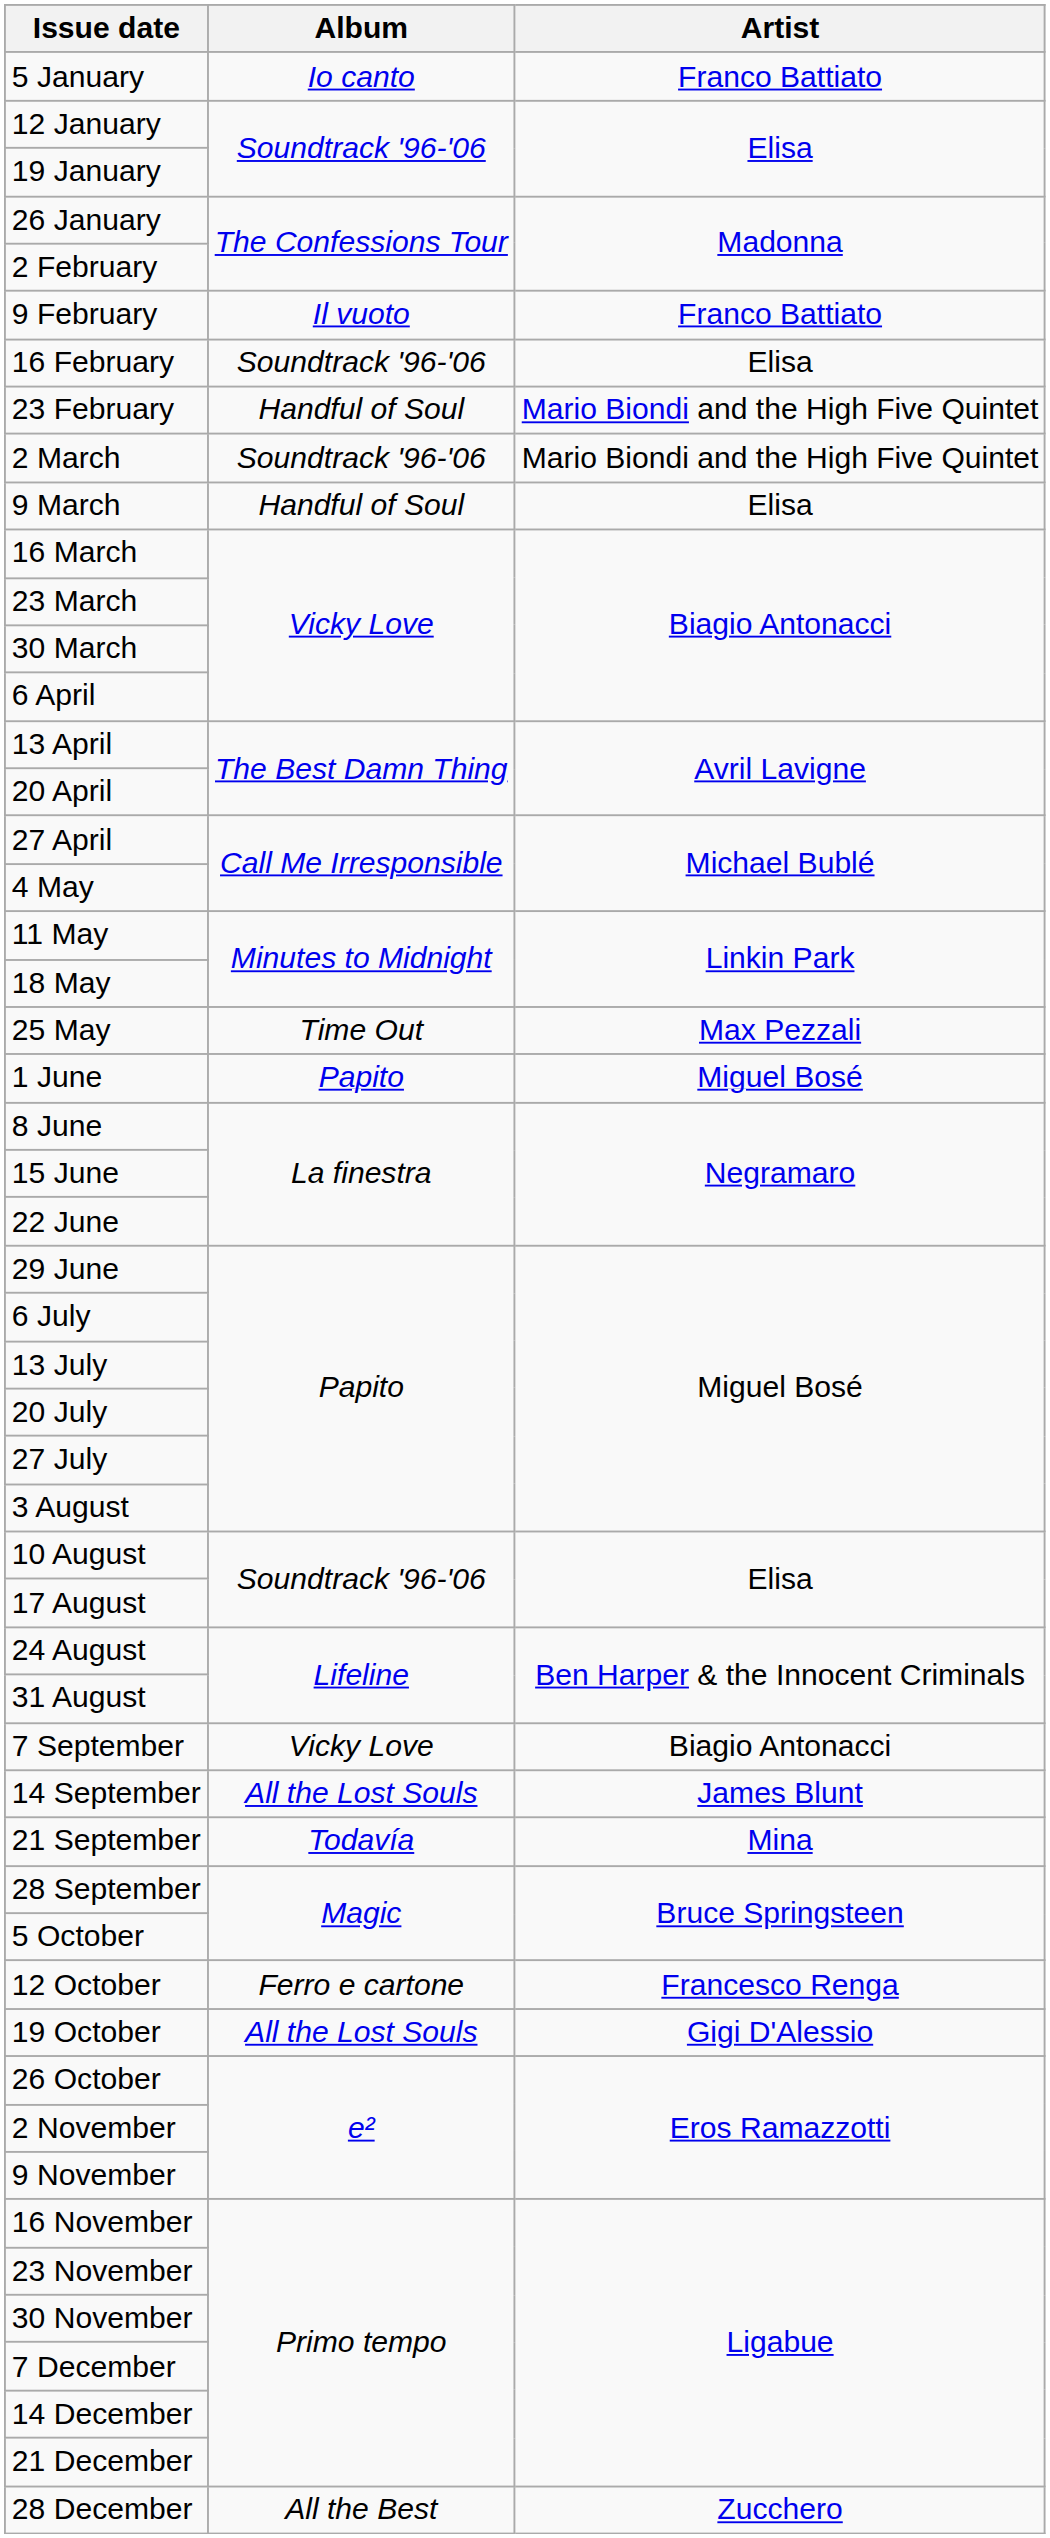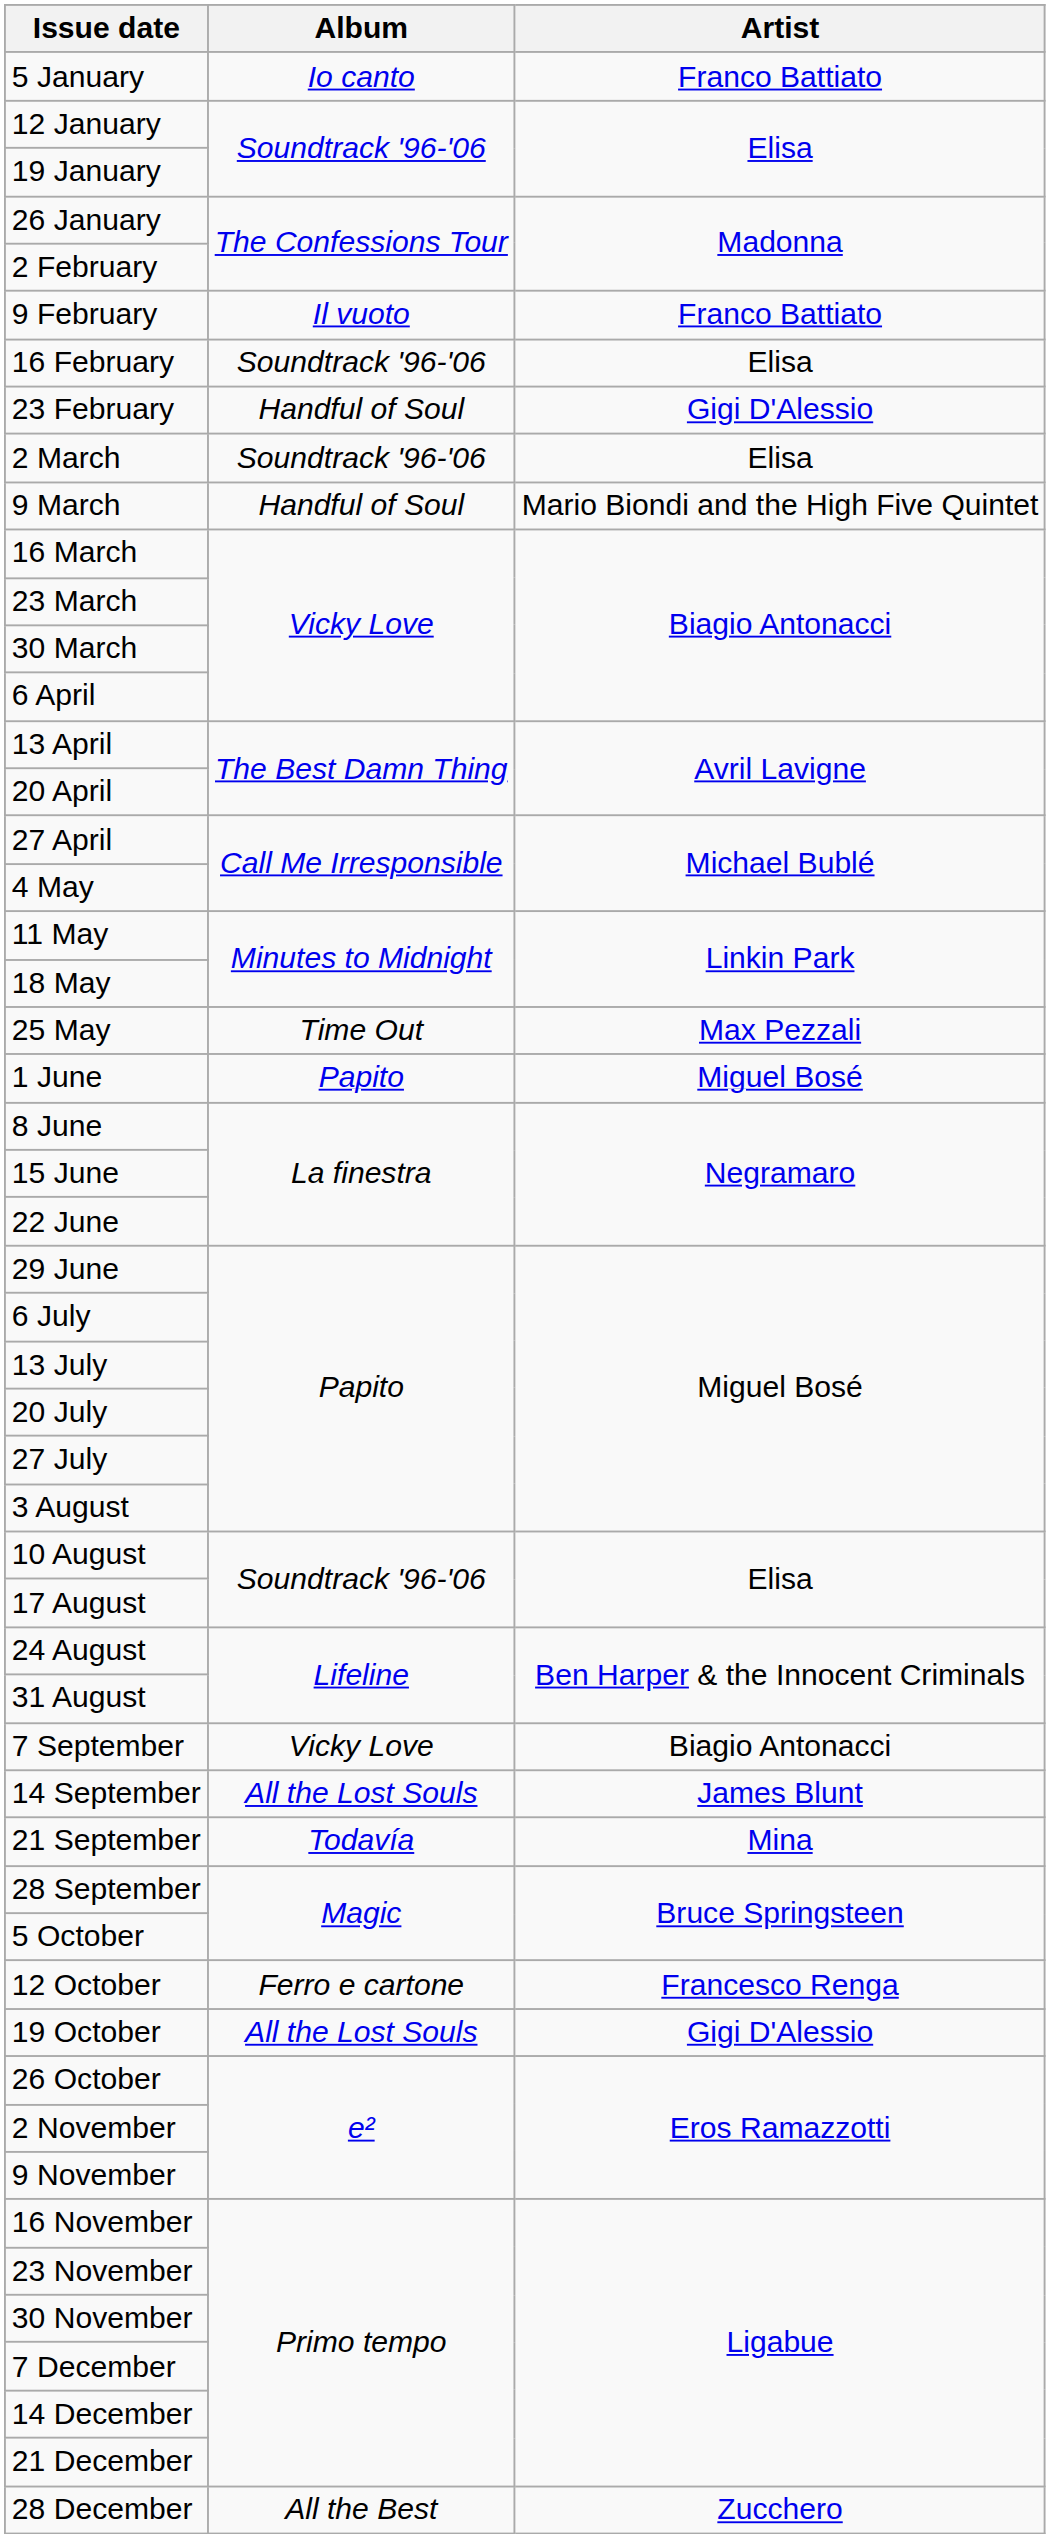 <table class="wikitable">
 <tr>
 <th align="center">Issue date</th>
 <th align="center">Album</th>
 <th align="center">Artist</th>
 </tr>
 <tr>
 <td align="left">5 January</td>
 <td align="center"><em><a href='#'>Io canto</a></em></td>
 <td align="center"><a href='#'>Franco Battiato</a></td>
 </tr>
 <tr>
 <td align="left">12 January</td>
 <td align="center" rowspan="2"><em><a href='#'>Soundtrack '96-'06</a></em></td>
 <td align="center" rowspan="2"><a href='#'>Elisa</a></td>
 </tr>
 <tr>
 <td align="left">19 January</td>
 </tr>
 <tr>
 <td align="left">26 January</td>
 <td align="center" rowspan="2"><em><a href='#'>The Confessions Tour</a></em></td>
 <td align="center" rowspan="2"><a href='#'>Madonna</a></td>
 </tr>
 <tr>
 <td align="left">2 February</td>
 </tr>
 <tr>
 <td align="left">9 February</td>
 <td align="center"><em><a href='#'>Il vuoto</a></em></td>
 <td align="center"><a href='#'>Franco Battiato</a></td>
 </tr>
 <tr>
 <td align="left">16 February</td>
 <td align="center"><em>Soundtrack '96-'06</em></td>
 <td align="center">Elisa</td>
 </tr>
 <tr>
 <td align="left">23 February</td>
 <td align="center"><em>Handful of Soul</em></td>
-<td align="center"><a href='#'>Mario Biondi</a> and the High Five Quintet</td>
+<td align="center"><a href='#'>Gigi D'Alessio</a></td>
 </tr>
 <tr>
 <td align="left">2 March</td>
 <td align="center"><em>Soundtrack '96-'06</em></td>
-<td align="center">Mario Biondi and the High Five Quintet</td>
+<td align="center">Elisa</td>
 </tr>
 <tr>
 <td align="left">9 March</td>
 <td align="center"><em>Handful of Soul</em></td>
-<td align="center">Elisa</td>
+<td align="center">Mario Biondi and the High Five Quintet</td>
 </tr>
 <tr>
 <td align="left">16 March</td>
 <td align="center" rowspan="4"><em><a href='#'>Vicky Love</a></em></td>
 <td align="center" rowspan="4"><a href='#'>Biagio Antonacci</a></td>
 </tr>
 <tr>
 <td align="left">23 March</td>
 </tr>
 <tr>
 <td align="left">30 March</td>
 </tr>
 <tr>
 <td align="left">6 April</td>
 </tr>
 <tr>
 <td align="left">13 April</td>
 <td align="center" rowspan="2"><em><a href='#'>The Best Damn Thing</a></em></td>
 <td align="center" rowspan="2"><a href='#'>Avril Lavigne</a></td>
 </tr>
 <tr>
 <td align="left">20 April</td>
 </tr>
 <tr>
 <td align="left">27 April</td>
 <td align="center" rowspan="2"><em><a href='#'>Call Me Irresponsible</a></em></td>
 <td align="center" rowspan="2"><a href='#'>Michael Bublé</a></td>
 </tr>
 <tr>
 <td align="left">4 May</td>
 </tr>
 <tr>
 <td align="left">11 May</td>
 <td align="center" rowspan="2"><em><a href='#'>Minutes to Midnight</a></em></td>
 <td align="center" rowspan="2"><a href='#'>Linkin Park</a></td>
 </tr>
 <tr>
 <td align="left">18 May</td>
 </tr>
 <tr>
 <td align="left">25 May</td>
 <td align="center"><em>Time Out</em></td>
 <td align="center"><a href='#'>Max Pezzali</a></td>
 </tr>
 <tr>
 <td align="left">1 June</td>
 <td align="center"><em><a href='#'>Papito</a></em></td>
 <td align="center"><a href='#'>Miguel Bosé</a></td>
 </tr>
 <tr>
 <td align="left">8 June</td>
 <td align="center" rowspan="3"><em>La finestra</em></td>
 <td align="center" rowspan="3"><a href='#'>Negramaro</a></td>
 </tr>
 <tr>
 <td align="left">15 June</td>
 </tr>
 <tr>
 <td align="left">22 June</td>
 </tr>
 <tr>
 <td align="left">29 June</td>
 <td align="center" rowspan="6"><em>Papito</em></td>
 <td align="center" rowspan="6">Miguel Bosé</td>
 </tr>
 <tr>
 <td align="left">6 July</td>
 </tr>
 <tr>
 <td align="left">13 July</td>
 </tr>
 <tr>
 <td align="left">20 July</td>
 </tr>
 <tr>
 <td align="left">27 July</td>
 </tr>
 <tr>
 <td align="left">3 August</td>
 </tr>
 <tr>
 <td align="left">10 August</td>
 <td align="center" rowspan="2"><em>Soundtrack '96-'06</em></td>
 <td align="center" rowspan="2">Elisa</td>
 </tr>
 <tr>
 <td align="left">17 August</td>
 </tr>
 <tr>
 <td align="left">24 August</td>
 <td align="center" rowspan="2"><em><a href='#'>Lifeline</a></em></td>
 <td align="center" rowspan="2"><a href='#'>Ben Harper</a> & the Innocent Criminals</td>
 </tr>
 <tr>
 <td align="left">31 August</td>
 </tr>
 <tr>
 <td align="left">7 September</td>
 <td align="center"><em>Vicky Love</em></td>
 <td align="center">Biagio Antonacci</td>
 </tr>
 <tr>
 <td align="left">14 September</td>
 <td align="center"><em><a href='#'>All the Lost Souls</a></em></td>
 <td align="center"><a href='#'>James Blunt</a></td>
 </tr>
 <tr>
 <td align="left">21 September</td>
 <td align="center"><em><a href='#'>Todavía</a></em></td>
 <td align="center"><a href='#'>Mina</a></td>
 </tr>
 <tr>
 <td align="left">28 September</td>
 <td align="center" rowspan="2"><em><a href='#'>Magic</a></em></td>
 <td align="center" rowspan="2"><a href='#'>Bruce Springsteen</a></td>
 </tr>
 <tr>
 <td align="left">5 October</td>
 </tr>
 <tr>
 <td align="left">12 October</td>
 <td align="center"><em>Ferro e cartone</em></td>
 <td align="center"><a href='#'>Francesco Renga</a></td>
 </tr>
 <tr>
 <td align="left">19 October</td>
 <td align="center"><em><a href='#'>All the Lost Souls</a></em></td>
 <td align="center"><a href='#'>Gigi D'Alessio</a></td>
 </tr>
 <tr>
 <td align="left">26 October</td>
 <td align="center" rowspan="3"><em><a href='#'>e²</a></em></td>
 <td align="center" rowspan="3"><a href='#'>Eros Ramazzotti</a></td>
 </tr>
 <tr>
 <td align="left">2 November</td>
 </tr>
 <tr>
 <td align="left">9 November</td>
 </tr>
 <tr>
 <td align="left">16 November</td>
 <td align="center" rowspan="6"><em>Primo tempo</em></td>
 <td align="center" rowspan="6"><a href='#'>Ligabue</a></td>
 </tr>
 <tr>
 <td align="left">23 November</td>
 </tr>
 <tr>
 <td align="left">30 November</td>
 </tr>
 <tr>
 <td align="left">7 December</td>
 </tr>
 <tr>
 <td align="left">14 December</td>
 </tr>
 <tr>
 <td align="left">21 December</td>
 </tr>
 <tr>
 <td align="left">28 December</td>
 <td align="center"><em>All the Best</em></td>
 <td align="center"><a href='#'>Zucchero</a></td>
 </tr>
 </table>
